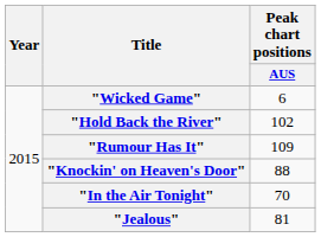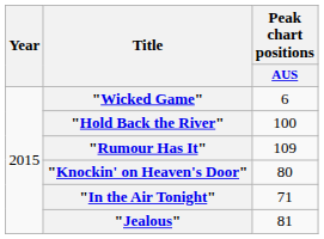 <table class="wikitable plainrowheaders" style="text-align:center;">
 <tr>
 <th scope="col" rowspan="2" style="width:1em;">Year</th>
 <th scope="col" rowspan="2" style="width:13em;">Title</th>
 <th scope="col" style="width:1em;">Peak chart positions</th>
 </tr>
 <tr>
 <th scope="col" style="width:3em;font-size:85%;"><a href='#'>AUS</a><br></th>
 </tr>
 <tr>
 <td rowspan="6">2015</td>
 <th scope="row">"<a href='#'>Wicked Game</a>"</th>
 <td>6</td>
 </tr>
 <tr>
 <th scope="row">"<a href='#'>Hold Back the River</a>"</th>
-<td>102</td>
+<td>100</td>
 </tr>
 <tr>
 <th scope="row">"<a href='#'>Rumour Has It</a>"</th>
 <td>109</td>
 </tr>
 <tr>
 <th scope="row">"<a href='#'>Knockin' on Heaven's Door</a>"</th>
-<td>88</td>
+<td>80</td>
 </tr>
 <tr>
 <th scope="row">"<a href='#'>In the Air Tonight</a>"</th>
-<td>70</td>
+<td>71</td>
 </tr>
 <tr>
 <th scope="row">"<a href='#'>Jealous</a>"</th>
 <td>81</td>
 </tr>
 </table>
